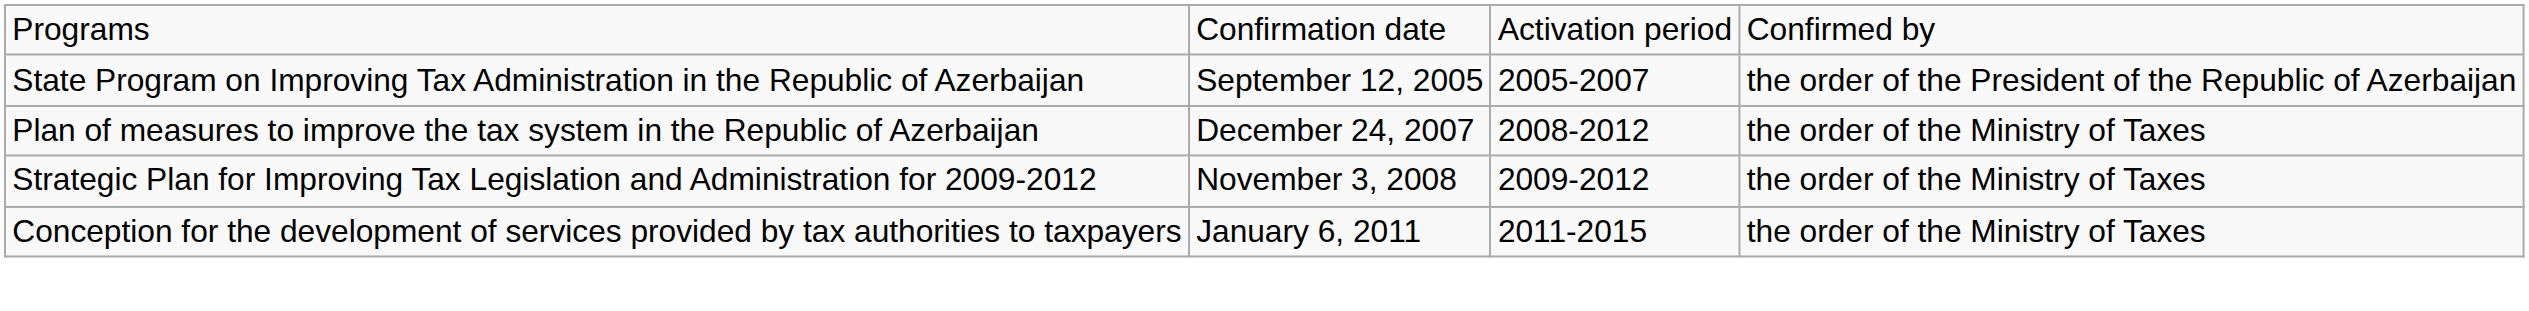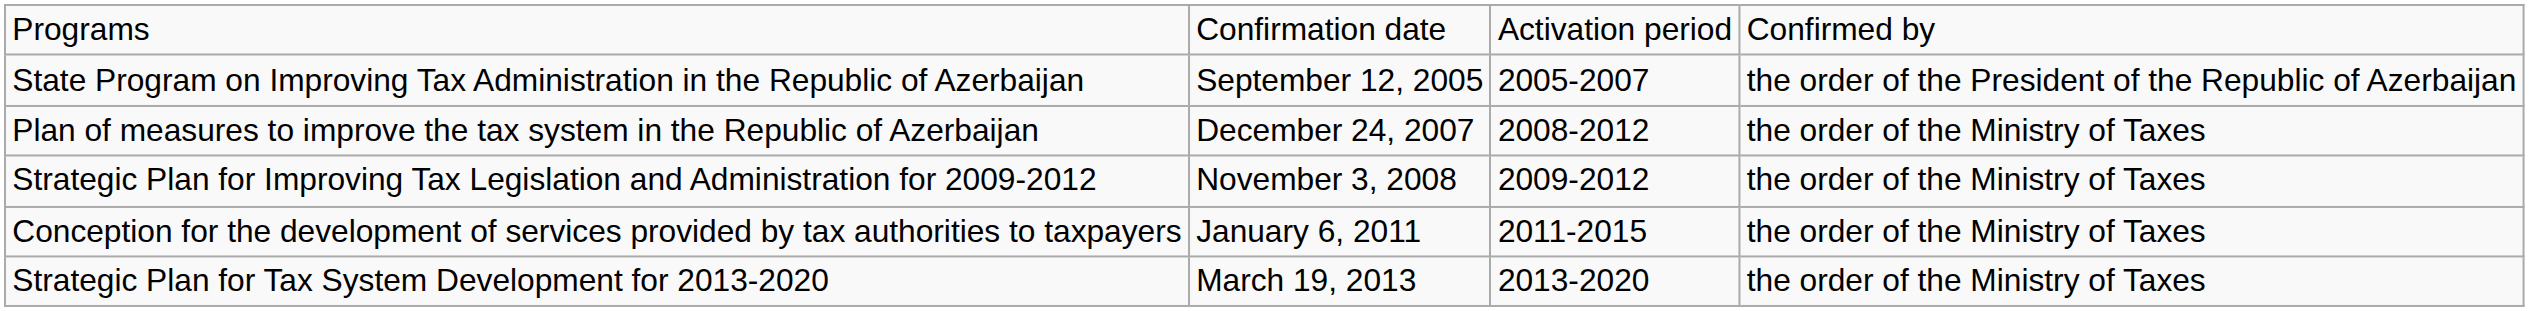 <table class="wikitable">
 <tr>
 <td>Programs</td>
 <td>Confirmation  date</td>
 <td>Activation  period</td>
 <td>Confirmed by</td>
 </tr>
 <tr>
 <td>State Program on Improving Tax Administration in the Republic of Azerbaijan</td>
 <td>September 12, 2005</td>
 <td>2005-2007</td>
 <td>the order of the President of the Republic of Azerbaijan</td>
 </tr>
 <tr>
 <td>Plan of measures to improve the tax system in the Republic of Azerbaijan</td>
 <td>December 24, 2007</td>
 <td>2008-2012</td>
 <td>the order of the Ministry of Taxes</td>
 </tr>
 <tr>
 <td>Strategic Plan for Improving Tax Legislation and Administration for 2009-2012</td>
 <td>November 3, 2008</td>
 <td>2009-2012</td>
 <td>the order of the Ministry of Taxes</td>
 </tr>
 <tr>
 <td>Conception for the development of services provided by tax authorities to taxpayers</td>
 <td>January 6, 2011</td>
 <td>2011-2015</td>
 <td>the order of the Ministry of Taxes</td>
 </tr>
+<tr>
+<td>Strategic Plan for Tax System Development for 2013-2020</td>
+<td>March 19, 2013</td>
+<td>2013-2020</td>
+<td>the order of the Ministry of Taxes</td>
+</tr>
 </table>
